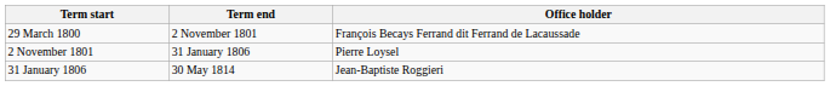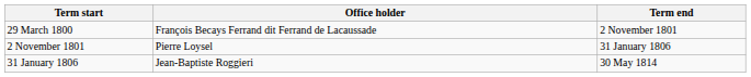 <table class="wikitable" style="width: 70%;">
 <tr>
 <th align="left" style="width: 20%;">Term start</th>
+<th align="left">Office holder</th>
 <th align="left" style="width: 20%;">Term end</th>
-<th align="left">Office holder</th>
 </tr>
 <tr valign="top">
 <td>29 March 1800</td>
+<td>François Becays Ferrand dit Ferrand de Lacaussade</td>
 <td>2 November 1801</td>
-<td>François Becays Ferrand dit Ferrand de Lacaussade</td>
 </tr>
 <tr valign="top">
 <td>2 November 1801</td>
+<td>Pierre Loysel</td>
 <td>31 January 1806</td>
-<td>Pierre Loysel</td>
 </tr>
 <tr valign="top">
 <td>31 January 1806</td>
+<td>Jean-Baptiste Roggieri</td>
 <td>30 May 1814</td>
-<td>Jean-Baptiste Roggieri</td>
 </tr>
 </table>
